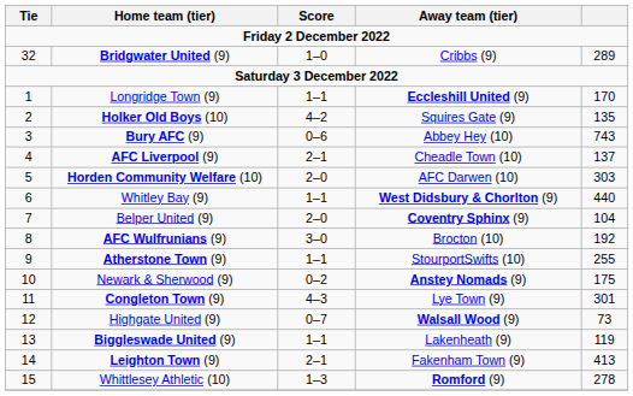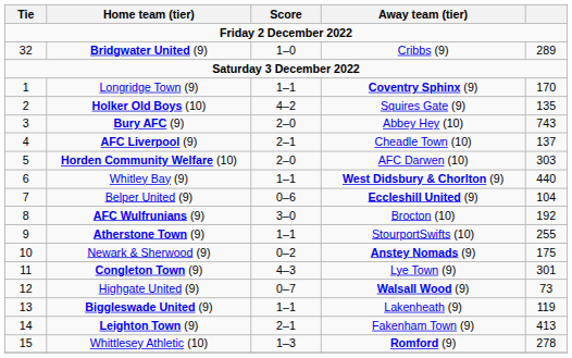 <table class="wikitable" style="width:700px;text-align:center;font-size:90%">
 <tr>
 <th scope="col" style="width: 7.50%">Tie</th>
 <th scope="col" style="width:36.25%">Home team (tier)</th>
 <th scope="col" style="width:12.50%">Score</th>
 <th scope="col" style="width:36.25%">Away team (tier)</th>
 <th scope="col" style="width: 7.50%"></th>
 </tr>
 <tr>
 <td colspan="5"><strong>Friday 2 December 2022</strong></td>
 </tr>
 <tr>
 <td>32</td>
 <td><strong><a href='#'>Bridgwater United</a></strong> (9)</td>
 <td>1–0</td>
 <td><a href='#'>Cribbs</a> (9)</td>
 <td>289</td>
 </tr>
 <tr>
 <td colspan="5"><strong>Saturday 3 December 2022</strong></td>
 </tr>
 <tr>
 <td>1</td>
 <td><a href='#'>Longridge Town</a> (9)</td>
 <td>1–1 </td>
-<td><strong><a href='#'>Eccleshill United</a></strong> (9)</td>
+<td><strong><a href='#'>Coventry Sphinx</a></strong> (9)</td>
 <td>170</td>
 </tr>
 <tr>
 <td>2</td>
 <td><strong><a href='#'>Holker Old Boys</a></strong> (10)</td>
 <td>4–2</td>
 <td><a href='#'>Squires Gate</a> (9)</td>
 <td>135</td>
 </tr>
 <tr>
 <td>3</td>
 <td><strong><a href='#'>Bury AFC</a></strong> (9)</td>
-<td>0–6</td>
+<td>2–0</td>
 <td><a href='#'>Abbey Hey</a> (10)</td>
 <td>743</td>
 </tr>
 <tr>
 <td>4</td>
 <td><strong><a href='#'>AFC Liverpool</a></strong> (9)</td>
 <td>2–1</td>
 <td><a href='#'>Cheadle Town</a> (10)</td>
 <td>137</td>
 </tr>
 <tr>
 <td>5</td>
 <td><strong><a href='#'>Horden Community Welfare</a></strong> (10)</td>
 <td>2–0</td>
 <td><a href='#'>AFC Darwen</a> (10)</td>
 <td>303</td>
 </tr>
 <tr>
 <td>6</td>
 <td><a href='#'>Whitley Bay</a> (9)</td>
 <td>1–1 </td>
 <td><strong><a href='#'>West Didsbury & Chorlton</a></strong> (9)</td>
 <td>440</td>
 </tr>
 <tr>
 <td>7</td>
 <td><a href='#'>Belper United</a> (9)</td>
-<td>2–0</td>
-<td><strong><a href='#'>Coventry Sphinx</a></strong> (9)</td>
+<td>0–6</td>
+<td><strong><a href='#'>Eccleshill United</a></strong> (9)</td>
 <td>104</td>
 </tr>
 <tr>
 <td>8</td>
 <td><strong><a href='#'>AFC Wulfrunians</a></strong> (9)</td>
 <td>3–0</td>
 <td><a href='#'>Brocton</a> (10)</td>
 <td>192</td>
 </tr>
 <tr>
 <td>9</td>
 <td><strong><a href='#'>Atherstone Town</a></strong> (9)</td>
 <td>1–1 </td>
 <td><a href='#'>StourportSwifts</a> (10)</td>
 <td>255</td>
 </tr>
 <tr>
 <td>10</td>
 <td><a href='#'>Newark & Sherwood</a> (9)</td>
 <td>0–2</td>
 <td><strong><a href='#'>Anstey Nomads</a></strong> (9)</td>
 <td>175</td>
 </tr>
 <tr>
 <td>11</td>
 <td><strong><a href='#'>Congleton Town</a></strong> (9)</td>
 <td>4–3</td>
 <td><a href='#'>Lye Town</a> (9)</td>
 <td>301</td>
 </tr>
 <tr>
 <td>12</td>
 <td><a href='#'>Highgate United</a> (9)</td>
 <td>0–7</td>
 <td><strong><a href='#'>Walsall Wood</a></strong> (9)</td>
 <td>73</td>
 </tr>
 <tr>
 <td>13</td>
 <td><strong><a href='#'>Biggleswade United</a></strong> (9)</td>
 <td>1–1 </td>
 <td><a href='#'>Lakenheath</a> (9)</td>
 <td>119</td>
 </tr>
 <tr>
 <td>14</td>
 <td><strong><a href='#'>Leighton Town</a></strong> (9)</td>
 <td>2–1</td>
 <td><a href='#'>Fakenham Town</a> (9)</td>
 <td>413</td>
 </tr>
 <tr>
 <td>15</td>
 <td><a href='#'>Whittlesey Athletic</a> (10)</td>
 <td>1–3</td>
 <td><strong><a href='#'>Romford</a></strong> (9)</td>
 <td>278</td>
 </tr>
 <tr>
 </tr>
 </table>
